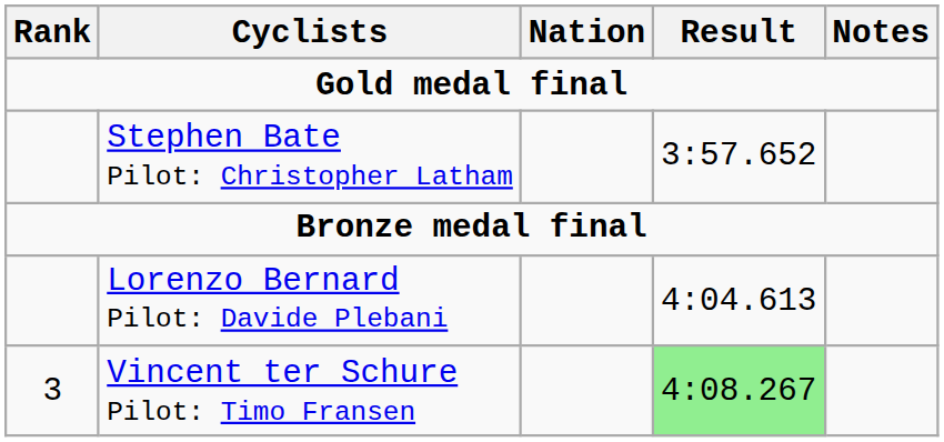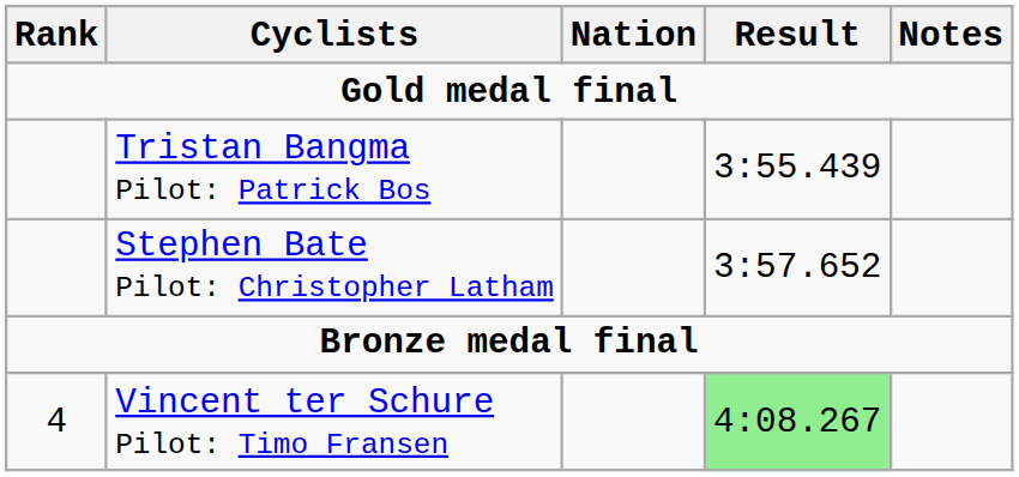 <table class="wikitable" style="text-align:center;">
 <tr>
 <th>Rank</th>
 <th>Cyclists</th>
 <th>Nation</th>
 <th>Result</th>
 <th>Notes</th>
 </tr>
 <tr>
 <td colspan=5><strong>Gold medal final</strong></td>
 </tr>
 <tr>
 <td></td>
+<td align=left><a href='#'>Tristan Bangma</a><br><small>Pilot: <a href='#'>Patrick Bos</a></small></td>
+<td align=left></td>
+<td>3:55.439</td>
+<td></td>
+</tr>
+<tr>
+<td></td>
 <td align=left><a href='#'>Stephen Bate</a><br><small>Pilot: <a href='#'>Christopher Latham</a></small></td>
 <td align=left></td>
 <td>3:57.652</td>
 <td></td>
 </tr>
 <tr>
 <td colspan=5><strong>Bronze medal final</strong></td>
 </tr>
 <tr>
-<td></td>
-<td align=left><a href='#'>Lorenzo Bernard</a><br><small>Pilot: <a href='#'>Davide Plebani</a></small></td>
-<td align=left></td>
-<td>4:04.613</td>
-<td></td>
-</tr>
-<tr>
-<td>3</td>
+<td>4</td>
 <td align=left><a href='#'>Vincent ter Schure</a><br><small>Pilot: <a href='#'>Timo Fransen</a></small></td>
 <td align=left></td>
 <td style="background: lightgreen;">4:08.267</td>
 <td></td>
 </tr>
 </table>
